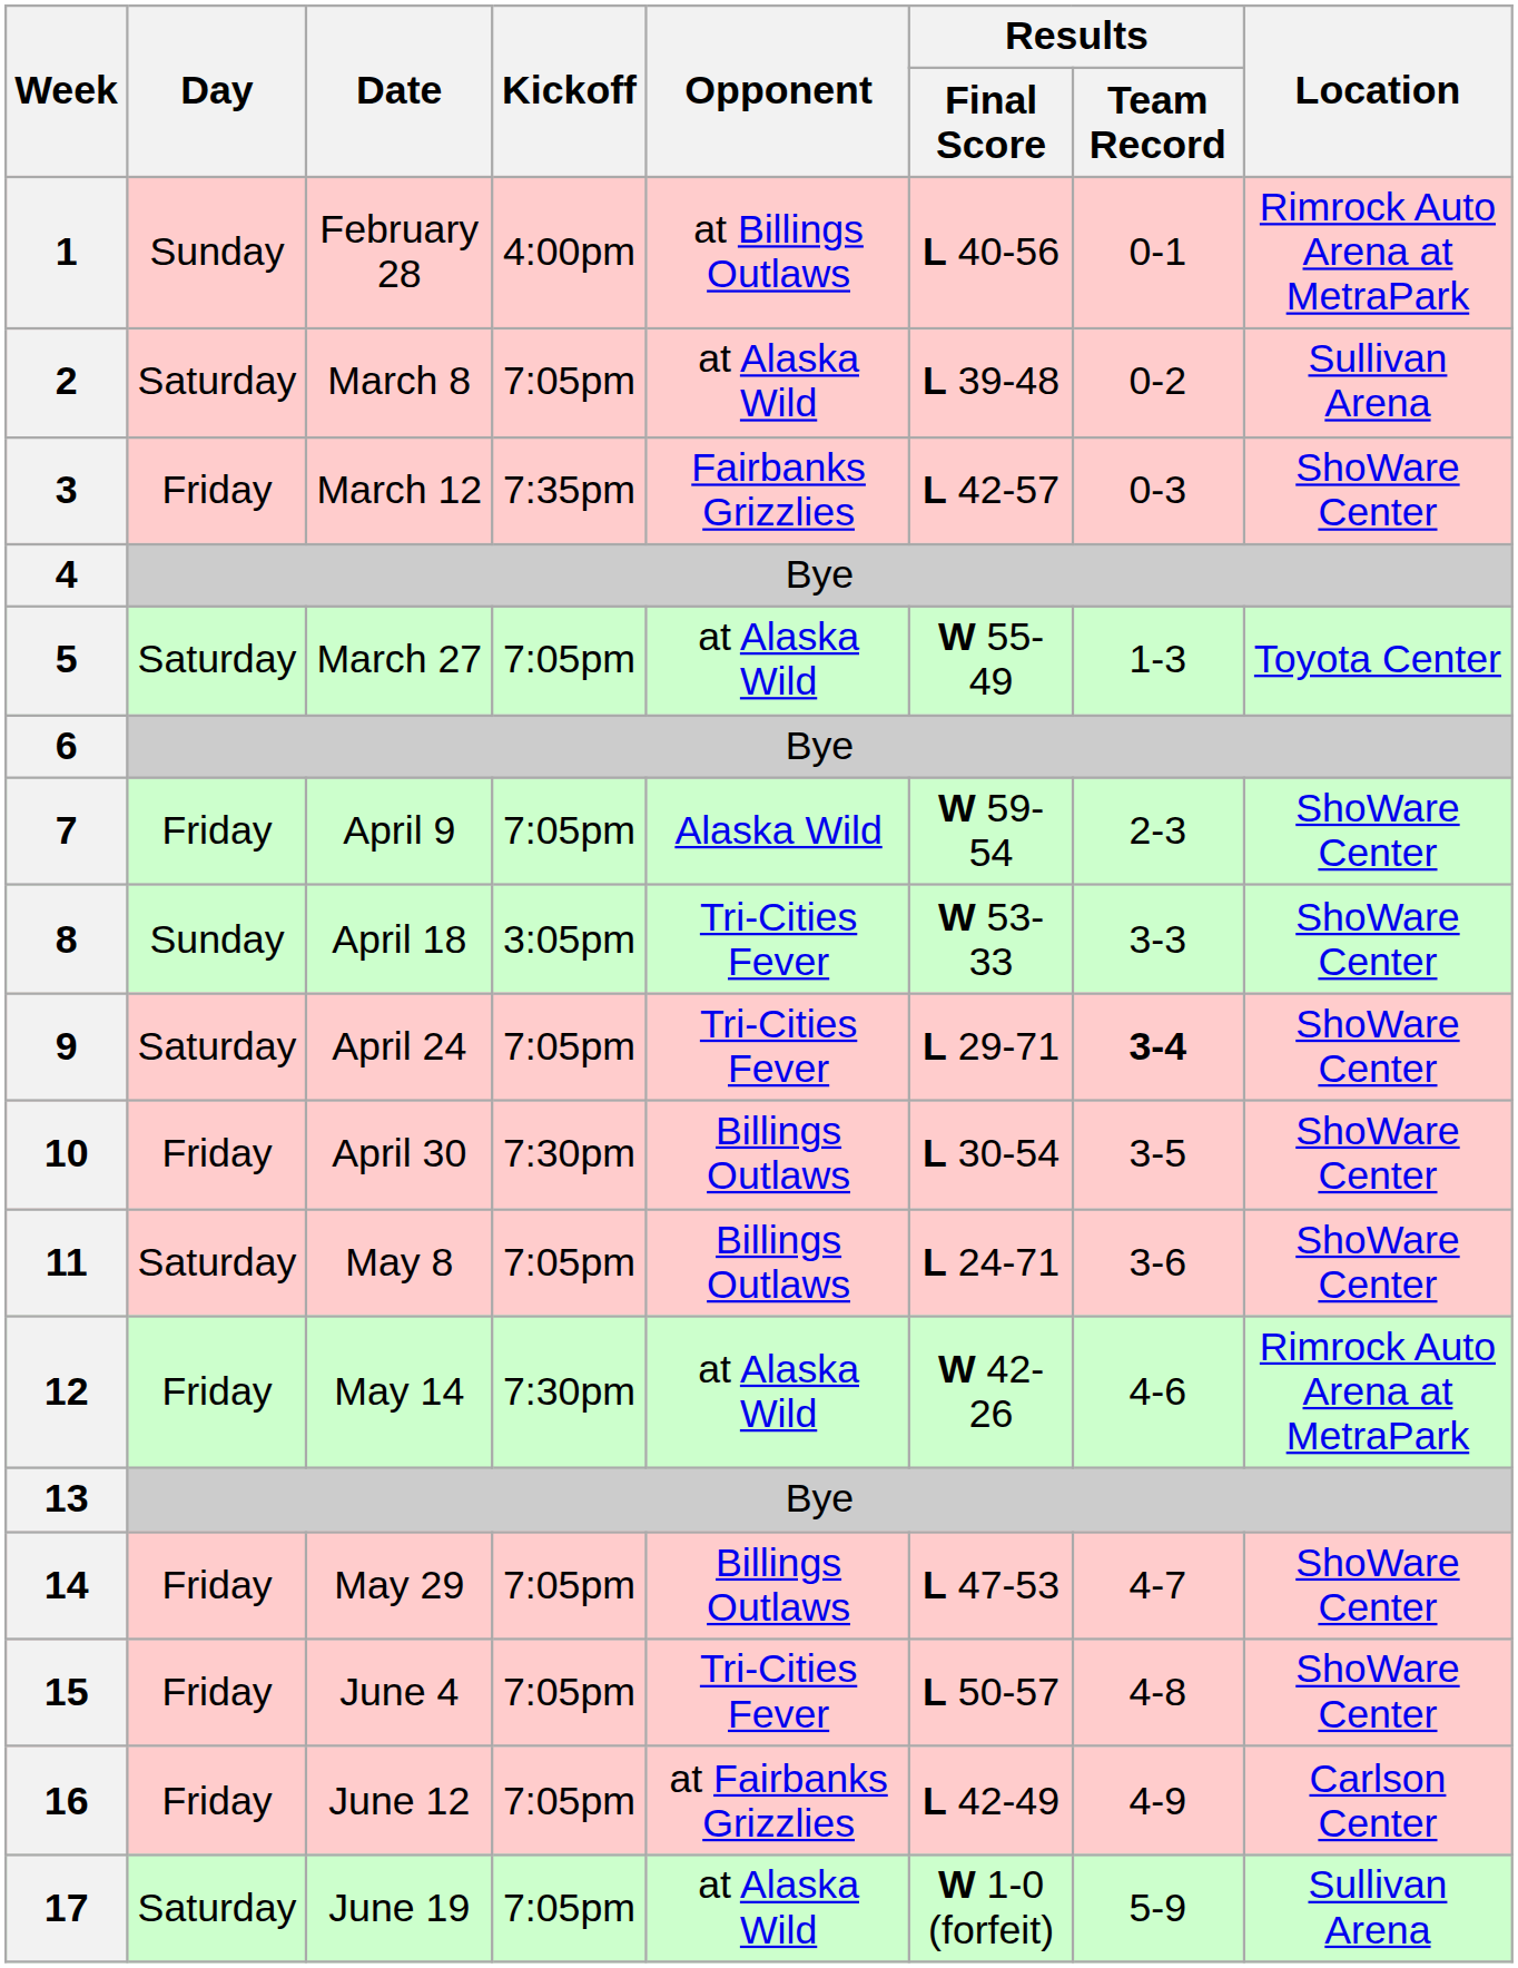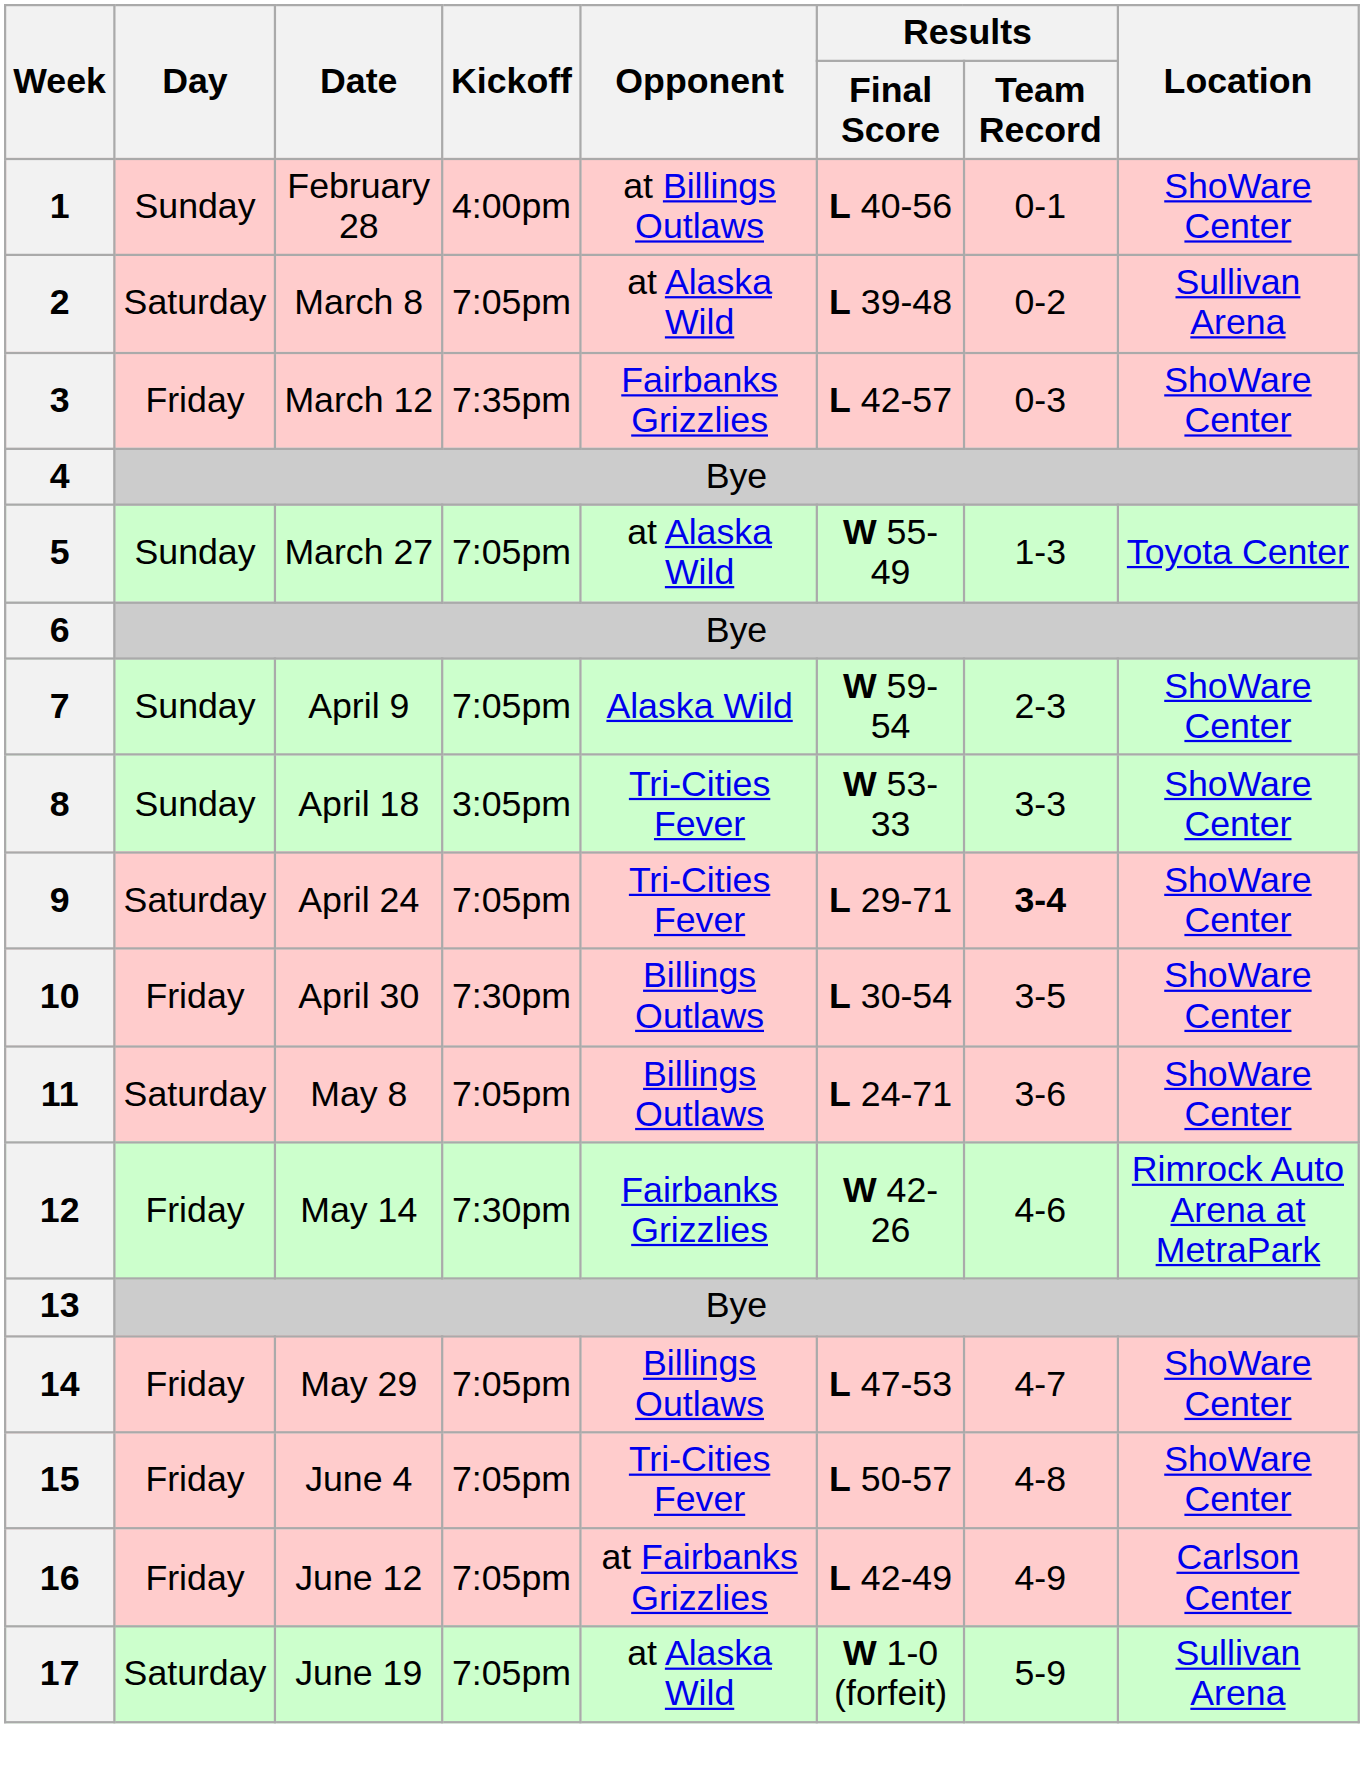 <table class="wikitable">
 <tr>
 <th rowspan="2" width="40">Week</th>
 <th rowspan="2" width="70">Day</th>
 <th rowspan="2" width="80">Date</th>
 <th rowspan="2" width="60">Kickoff</th>
 <th rowspan="2" width="200">Opponent</th>
 <th colspan="2" width="180">Results</th>
 <th rowspan="2" width="220">Location</th>
 </tr>
 <tr>
 <th width="90">Final Score</th>
 <th width="90">Team Record</th>
 </tr>
 <tr align="center" bgcolor="#FFCCCC">
 <th>1</th>
 <td align="center">Sunday</td>
 <td align="center">February 28</td>
 <td align="center">4:00pm</td>
 <td align="center">at <a href='#'>Billings Outlaws</a></td>
 <td align="center"><strong>L</strong> 40-56</td>
 <td align="center">0-1</td>
-<td align="center"><a href='#'>Rimrock Auto Arena at MetraPark</a></td>
+<td align="center"><a href='#'>ShoWare Center</a></td>
 </tr>
 <tr align="center" bgcolor="#FFCCCC">
 <th>2</th>
 <td align="center">Saturday</td>
 <td align="center">March 8</td>
 <td align="center">7:05pm</td>
 <td align="center">at <a href='#'>Alaska Wild</a></td>
 <td align="center"><strong>L</strong> 39-48</td>
 <td align="center">0-2</td>
 <td align="center"><a href='#'>Sullivan Arena</a></td>
 </tr>
 <tr align="center" bgcolor="#FFCCCC">
 <th>3</th>
 <td align="center">Friday</td>
 <td align="center">March 12</td>
 <td align="center">7:35pm</td>
 <td align="center"><a href='#'>Fairbanks Grizzlies</a></td>
 <td align="center"><strong>L</strong> 42-57</td>
 <td align="center">0-3</td>
 <td align="center"><a href='#'>ShoWare Center</a></td>
 </tr>
 <tr style="background: #CCCCCC;">
 <th>4</th>
 <td colSpan=7 align="center">Bye</td>
 </tr>
 <tr align="center" bgcolor="#CCFFCC">
 <th>5</th>
-<td align="center">Saturday</td>
+<td align="center">Sunday</td>
 <td align="center">March 27</td>
 <td align="center">7:05pm</td>
 <td align="center">at <a href='#'>Alaska Wild</a></td>
 <td align="center"><strong>W</strong> 55-49</td>
 <td align="center">1-3</td>
 <td align="center"><a href='#'>Toyota Center</a></td>
 </tr>
 <tr style="background: #CCCCCC;">
 <th>6</th>
 <td colSpan=7 align="center">Bye</td>
 </tr>
 <tr align="center" bgcolor="#CCFFCC">
 <th>7</th>
-<td align="center">Friday</td>
+<td align="center">Sunday</td>
 <td align="center">April 9</td>
 <td align="center">7:05pm</td>
 <td align="center"><a href='#'>Alaska Wild</a></td>
 <td align="center"><strong>W</strong> 59-54</td>
 <td align="center">2-3</td>
 <td align="center"><a href='#'>ShoWare Center</a></td>
 </tr>
 <tr align="center" bgcolor="#CCFFCC">
 <th>8</th>
 <td align="center">Sunday</td>
 <td align="center">April 18</td>
 <td align="center">3:05pm</td>
 <td align="center"><a href='#'>Tri-Cities Fever</a></td>
 <td align="center"><strong>W</strong> 53-33</td>
 <td align="center">3-3</td>
 <td align="center"><a href='#'>ShoWare Center</a></td>
 </tr>
 <tr align="center" bgcolor="#FFCCCC">
 <th>9</th>
 <td align="center">Saturday</td>
 <td align="center">April 24</td>
 <td align="center">7:05pm</td>
 <td align="center"><a href='#'>Tri-Cities Fever</a></td>
 <td align="center"><strong>L</strong> 29-71</td>
 <td align="center"><strong>3-4</strong></td>
 <td align="center"><a href='#'>ShoWare Center</a></td>
 </tr>
 <tr align="center" bgcolor="#FFCCCC">
 <th>10</th>
 <td align="center">Friday</td>
 <td align="center">April 30</td>
 <td align="center">7:30pm</td>
 <td align="center"><a href='#'>Billings Outlaws</a></td>
 <td align="center"><strong>L</strong> 30-54</td>
 <td align="center">3-5</td>
 <td align="center"><a href='#'>ShoWare Center</a></td>
 </tr>
 <tr align="center" bgcolor="#FFCCCC">
 <th>11</th>
 <td align="center">Saturday</td>
 <td align="center">May 8</td>
 <td align="center">7:05pm</td>
 <td align="center"><a href='#'>Billings Outlaws</a></td>
 <td align="center"><strong>L</strong> 24-71</td>
 <td align="center">3-6</td>
 <td align="center"><a href='#'>ShoWare Center</a></td>
 </tr>
 <tr align="center" bgcolor="#CCFFCC">
 <th>12</th>
 <td align="center">Friday</td>
 <td align="center">May 14</td>
 <td align="center">7:30pm</td>
-<td align="center">at <a href='#'>Alaska Wild</a></td>
+<td align="center"><a href='#'>Fairbanks Grizzlies</a></td>
 <td align="center"><strong>W</strong> 42-26</td>
 <td align="center">4-6</td>
 <td align="center"><a href='#'>Rimrock Auto Arena at MetraPark</a></td>
 </tr>
 <tr style="background: #CCCCCC;">
 <th>13</th>
 <td colSpan=7 align="center">Bye</td>
 </tr>
 <tr align="center" bgcolor="#FFCCCC">
 <th>14</th>
 <td align="center">Friday</td>
 <td align="center">May 29</td>
 <td align="center">7:05pm</td>
 <td align="center"><a href='#'>Billings Outlaws</a></td>
 <td align="center"><strong>L</strong> 47-53</td>
 <td align="center">4-7</td>
 <td align="center"><a href='#'>ShoWare Center</a></td>
 </tr>
 <tr align="center" bgcolor="#FFCCCC">
 <th>15</th>
 <td align="center">Friday</td>
 <td align="center">June 4</td>
 <td align="center">7:05pm</td>
 <td align="center"><a href='#'>Tri-Cities Fever</a></td>
 <td align="center"><strong>L</strong> 50-57</td>
 <td align="center">4-8</td>
 <td align="center"><a href='#'>ShoWare Center</a></td>
 </tr>
 <tr align="center" bgcolor="#FFCCCC">
 <th>16</th>
 <td align="center">Friday</td>
 <td align="center">June 12</td>
 <td align="center">7:05pm</td>
 <td align="center">at <a href='#'>Fairbanks Grizzlies</a></td>
 <td align="center"><strong>L</strong> 42-49</td>
 <td align="center">4-9</td>
 <td align="center"><a href='#'>Carlson Center</a></td>
 </tr>
 <tr align="center" bgcolor="#CCFFCC">
 <th>17</th>
 <td align="center">Saturday</td>
 <td align="center">June 19</td>
 <td align="center">7:05pm</td>
 <td align="center">at <a href='#'>Alaska Wild</a></td>
 <td align="center"><strong>W</strong> 1-0 (forfeit)</td>
 <td align="center">5-9</td>
 <td align="center"><a href='#'>Sullivan Arena</a></td>
 </tr>
 </table>
